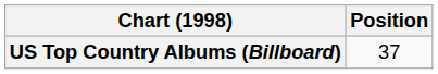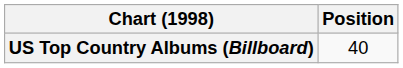 <table class="wikitable plainrowheaders" style="text-align:center">
 <tr>
 <th scope="col">Chart (1998)</th>
 <th scope="col">Position</th>
 </tr>
 <tr>
 <th scope="row">US Top Country Albums (<em>Billboard</em>)</th>
-<td>37</td>
+<td>40</td>
 </tr>
 </table>
